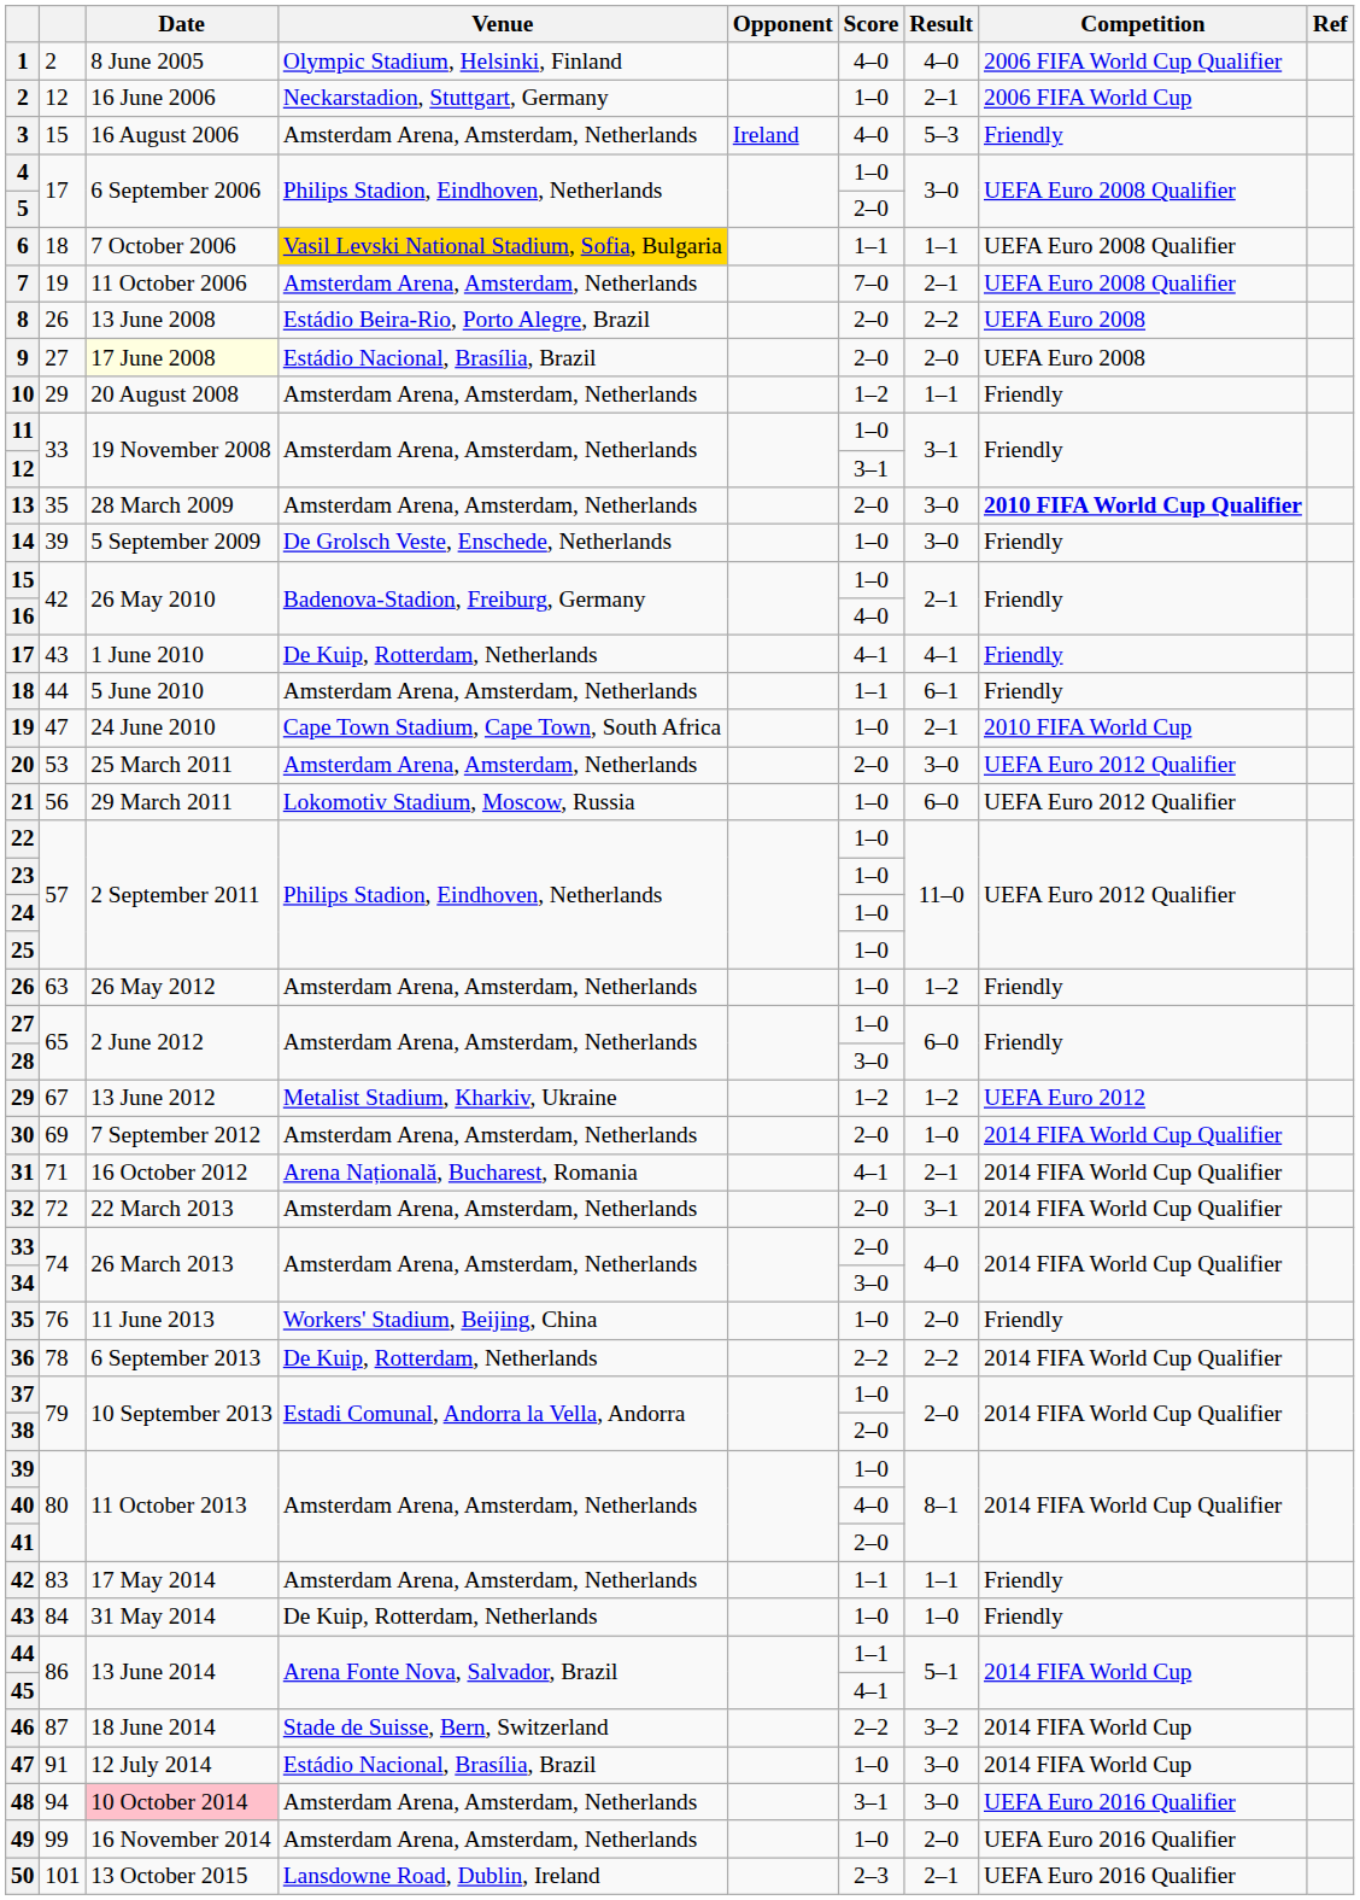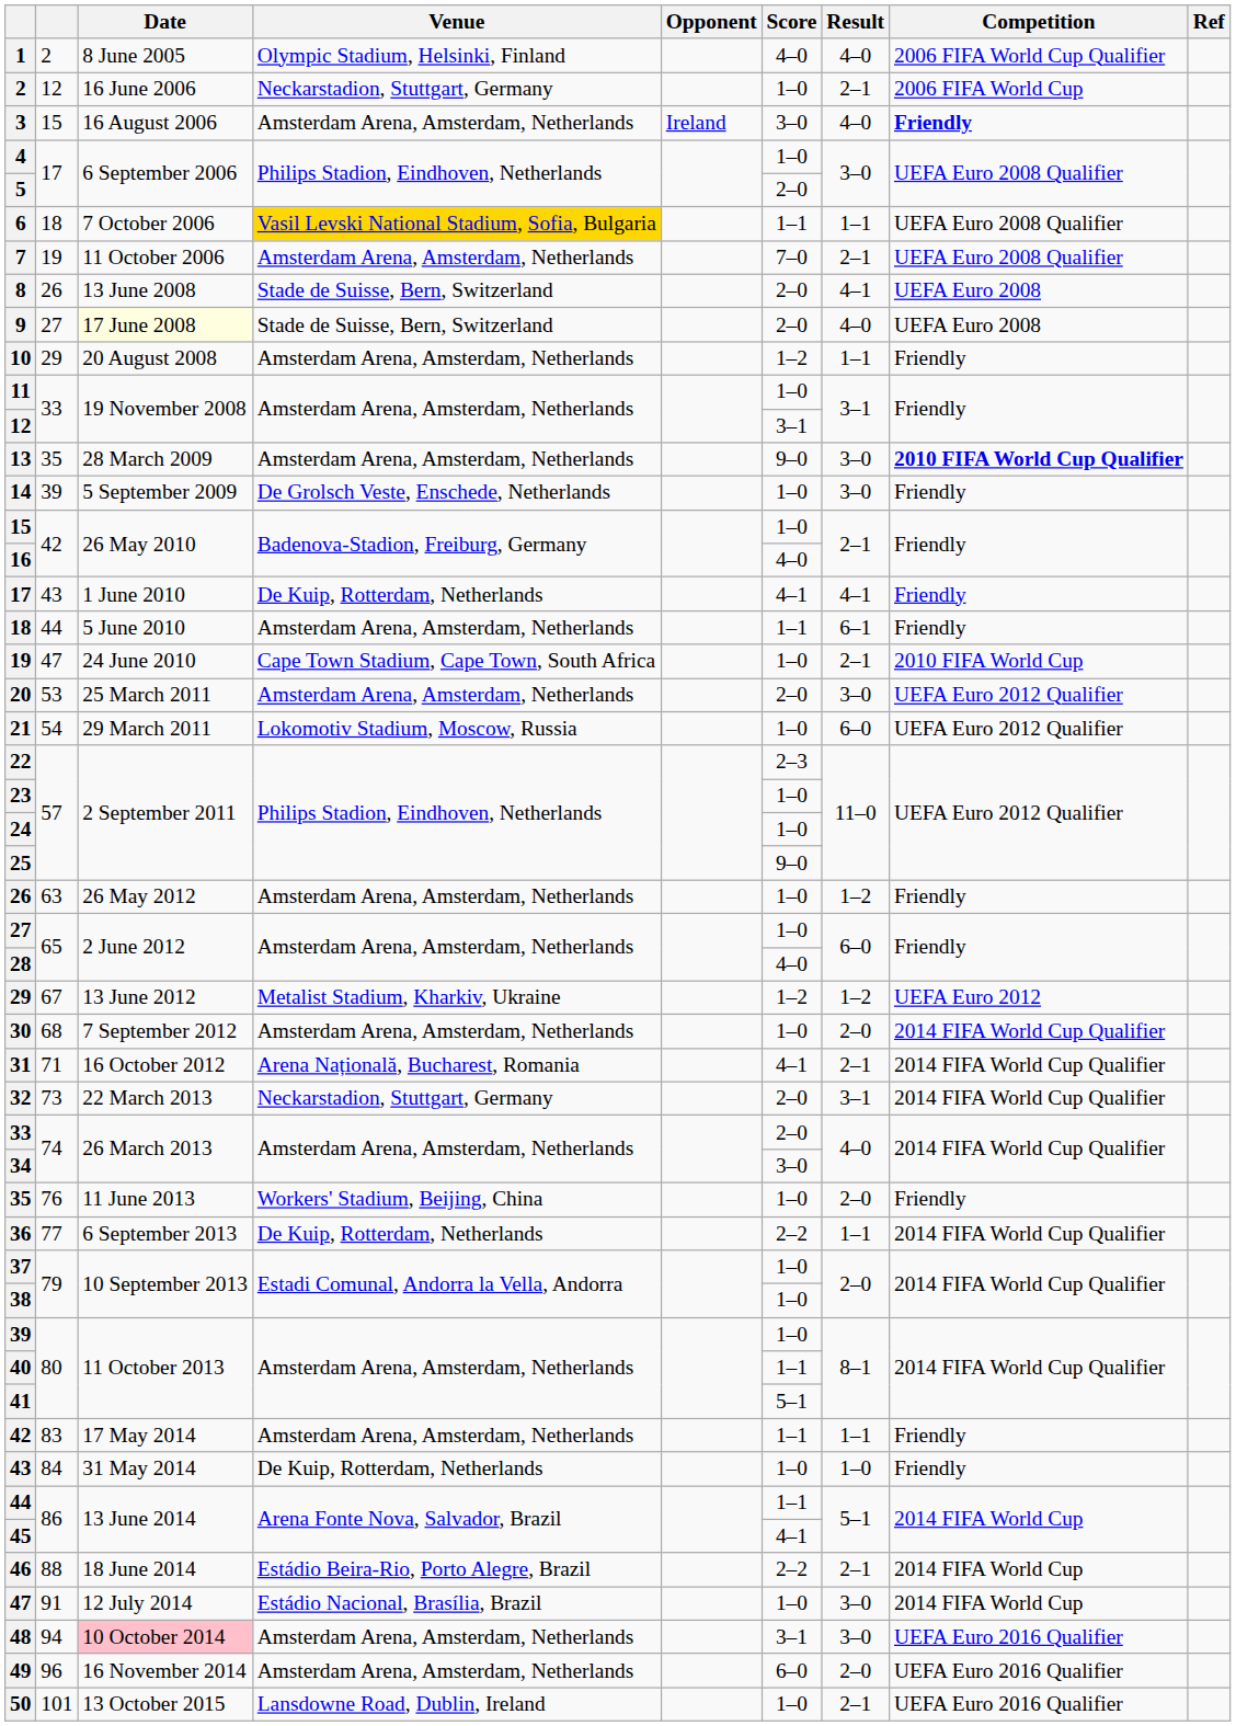 <table class="wikitable sortable plainrowheaders">
 <tr>
 <th class=unsortable></th>
 <th class=unsortable></th>
 <th class=unsortable>Date</th>
 <th class=unsortable>Venue</th>
 <th>Opponent</th>
 <th class=unsortable>Score</th>
 <th class=unsortable>Result</th>
 <th class=unsortable>Competition</th>
 <th class=unsortable>Ref</th>
 </tr>
 <tr>
 <th scope=row>1</th>
 <td>2</td>
 <td>8 June 2005</td>
 <td><a href='#'>Olympic Stadium</a>, <a href='#'>Helsinki</a>, Finland</td>
 <td></td>
 <td align=center>4–0</td>
 <td align=center>4–0</td>
 <td><a href='#'>2006 FIFA World Cup Qualifier</a></td>
 <td></td>
 </tr>
 <tr>
 <th scope=row>2</th>
 <td>12</td>
 <td>16 June 2006</td>
 <td><a href='#'>Neckarstadion</a>, <a href='#'>Stuttgart</a>, Germany</td>
 <td></td>
 <td align=center>1–0</td>
 <td align=center>2–1</td>
 <td><a href='#'>2006 FIFA World Cup</a></td>
 <td></td>
 </tr>
 <tr>
 <th scope=row>3</th>
 <td>15</td>
 <td>16 August 2006</td>
 <td>Amsterdam Arena, Amsterdam, Netherlands</td>
 <td> <a href='#'>Ireland</a></td>
+<td align=center>3–0</td>
 <td align=center>4–0</td>
-<td align=center>5–3</td>
-<td><a href='#'>Friendly</a></td>
+<td><strong><a href='#'>Friendly</a></strong></td>
 <td></td>
 </tr>
 <tr>
 <th scope=row>4</th>
 <td rowspan=2>17</td>
 <td rowspan=2>6 September 2006</td>
 <td rowspan=2><a href='#'>Philips Stadion</a>, <a href='#'>Eindhoven</a>, Netherlands</td>
 <td rowspan=2></td>
 <td align=center>1–0</td>
 <td rowspan=2 align=center>3–0</td>
 <td rowspan="2"><a href='#'>UEFA Euro 2008 Qualifier</a></td>
 <td rowspan=2></td>
 </tr>
 <tr>
 <th scope=row>5</th>
 <td align=center>2–0</td>
 </tr>
 <tr>
 <th scope=row>6</th>
 <td>18</td>
 <td>7 October 2006</td>
 <td style="background: gold;"><a href='#'>Vasil Levski National Stadium</a>, <a href='#'>Sofia</a>, Bulgaria</td>
 <td></td>
 <td align=center>1–1</td>
 <td align=center>1–1</td>
 <td>UEFA Euro 2008 Qualifier</td>
 <td></td>
 </tr>
 <tr>
 <th scope=row>7</th>
 <td>19</td>
 <td>11 October 2006</td>
 <td><a href='#'>Amsterdam Arena</a>, <a href='#'>Amsterdam</a>, Netherlands</td>
 <td></td>
 <td align=center>7–0</td>
 <td align=center>2–1</td>
 <td><a href='#'>UEFA Euro 2008 Qualifier</a></td>
 <td></td>
 </tr>
 <tr>
 <th scope=row>8</th>
 <td>26</td>
 <td>13 June 2008</td>
-<td><a href='#'>Estádio Beira-Rio</a>, <a href='#'>Porto Alegre</a>, Brazil</td>
+<td><a href='#'>Stade de Suisse</a>, <a href='#'>Bern</a>, Switzerland</td>
 <td></td>
 <td align=center>2–0</td>
-<td align=center>2–2</td>
+<td align=center>4–1</td>
 <td><a href='#'>UEFA Euro 2008</a></td>
 <td></td>
 </tr>
 <tr>
 <th scope=row>9</th>
 <td>27</td>
 <td style="background: lightyellow;">17 June 2008</td>
-<td><a href='#'>Estádio Nacional</a>, <a href='#'>Brasília</a>, Brazil</td>
+<td>Stade de Suisse, Bern, Switzerland</td>
 <td></td>
 <td align=center>2–0</td>
-<td align=center>2–0</td>
+<td align=center>4–0</td>
 <td>UEFA Euro 2008</td>
 <td></td>
 </tr>
 <tr>
 <th scope=row>10</th>
 <td>29</td>
 <td>20 August 2008</td>
 <td>Amsterdam Arena, Amsterdam, Netherlands</td>
 <td></td>
 <td align=center>1–2</td>
 <td align=center>1–1</td>
 <td>Friendly</td>
 <td></td>
 </tr>
 <tr>
 <th scope=row>11</th>
 <td rowspan=2>33</td>
 <td rowspan=2>19 November 2008</td>
 <td rowspan="2">Amsterdam Arena, Amsterdam, Netherlands</td>
 <td rowspan=2></td>
 <td align=center>1–0</td>
 <td rowspan=2 align=center>3–1</td>
 <td rowspan=2>Friendly</td>
 <td rowspan=2></td>
 </tr>
 <tr>
 <th scope=row>12</th>
 <td align=center>3–1</td>
 </tr>
 <tr>
 <th scope=row>13</th>
 <td>35</td>
 <td>28 March 2009</td>
 <td>Amsterdam Arena, Amsterdam, Netherlands</td>
 <td></td>
-<td align=center>2–0</td>
+<td align=center>9–0</td>
 <td align=center>3–0</td>
 <td><strong><a href='#'>2010 FIFA World Cup Qualifier</a></strong></td>
 <td></td>
 </tr>
 <tr>
 <th scope=row>14</th>
 <td>39</td>
 <td>5 September 2009</td>
 <td><a href='#'>De Grolsch Veste</a>, <a href='#'>Enschede</a>, Netherlands</td>
 <td></td>
 <td align=center>1–0</td>
 <td align=center>3–0</td>
 <td>Friendly</td>
 <td></td>
 </tr>
 <tr>
 <th scope=row>15</th>
 <td rowspan=2>42</td>
 <td rowspan=2>26 May 2010</td>
 <td rowspan=2><a href='#'>Badenova-Stadion</a>, <a href='#'>Freiburg</a>, Germany</td>
 <td rowspan=2></td>
 <td align=center>1–0</td>
 <td rowspan=2 align=center>2–1</td>
 <td rowspan="2">Friendly</td>
 <td rowspan="2"></td>
 </tr>
 <tr>
 <th scope=row>16</th>
 <td align=center>4–0</td>
 </tr>
 <tr>
 <th scope=row>17</th>
 <td>43</td>
 <td>1 June 2010</td>
 <td><a href='#'>De Kuip</a>, <a href='#'>Rotterdam</a>, Netherlands</td>
 <td></td>
 <td align=center>4–1</td>
 <td align=center>4–1</td>
 <td><a href='#'>Friendly</a></td>
 <td></td>
 </tr>
 <tr>
 <th scope=row>18</th>
 <td>44</td>
 <td>5 June 2010</td>
 <td>Amsterdam Arena, Amsterdam, Netherlands</td>
 <td></td>
 <td align=center>1–1</td>
 <td align=center>6–1</td>
 <td>Friendly</td>
 <td></td>
 </tr>
 <tr>
 <th scope=row>19</th>
 <td>47</td>
 <td>24 June 2010</td>
 <td><a href='#'>Cape Town Stadium</a>, <a href='#'>Cape Town</a>, South Africa</td>
 <td></td>
 <td align=center>1–0</td>
 <td align=center>2–1</td>
 <td><a href='#'>2010 FIFA World Cup</a></td>
 <td></td>
 </tr>
 <tr>
 <th scope=row>20</th>
 <td>53</td>
 <td>25 March 2011</td>
 <td><a href='#'>Amsterdam Arena</a>, <a href='#'>Amsterdam</a>, Netherlands</td>
 <td></td>
 <td align=center>2–0</td>
 <td align=center>3–0</td>
 <td><a href='#'>UEFA Euro 2012 Qualifier</a></td>
 <td></td>
 </tr>
 <tr>
 <th scope=row>21</th>
-<td>56</td>
+<td>54</td>
 <td>29 March 2011</td>
 <td><a href='#'>Lokomotiv Stadium</a>, <a href='#'>Moscow</a>, Russia</td>
 <td></td>
 <td align=center>1–0</td>
 <td align=center>6–0</td>
 <td>UEFA Euro 2012 Qualifier</td>
 <td></td>
 </tr>
 <tr>
 <th scope=row>22</th>
 <td rowspan=4>57</td>
 <td rowspan=4>2 September 2011</td>
 <td rowspan=4><a href='#'>Philips Stadion</a>, <a href='#'>Eindhoven</a>, Netherlands</td>
 <td rowspan=4></td>
-<td align=center>1–0</td>
+<td align=center>2–3</td>
 <td rowspan=4 align=center>11–0</td>
 <td rowspan="4">UEFA Euro 2012 Qualifier</td>
 <td rowspan="4"></td>
 </tr>
 <tr>
 <th scope=row>23</th>
 <td align=center>1–0</td>
 </tr>
 <tr>
 <th scope=row>24</th>
 <td align=center>1–0</td>
 </tr>
 <tr>
 <th scope=row>25</th>
-<td align=center>1–0</td>
+<td align=center>9–0</td>
 </tr>
 <tr>
 <th scope=row>26</th>
 <td>63</td>
 <td>26 May 2012</td>
 <td>Amsterdam Arena, Amsterdam, Netherlands</td>
 <td></td>
 <td align=center>1–0</td>
 <td align=center>1–2</td>
 <td>Friendly</td>
 <td></td>
 </tr>
 <tr>
 <th scope=row>27</th>
 <td rowspan=2>65</td>
 <td rowspan=2>2 June 2012</td>
 <td rowspan="2">Amsterdam Arena, Amsterdam, Netherlands</td>
 <td rowspan="2"></td>
 <td align=center>1–0</td>
 <td rowspan=2 align=center>6–0</td>
 <td rowspan="2">Friendly</td>
 <td rowspan="2"></td>
 </tr>
 <tr>
 <th scope=row>28</th>
-<td align=center>3–0</td>
+<td align=center>4–0</td>
 </tr>
 <tr>
 <th scope=row>29</th>
 <td>67</td>
 <td>13 June 2012</td>
 <td><a href='#'>Metalist Stadium</a>, <a href='#'>Kharkiv</a>, Ukraine</td>
 <td></td>
 <td align=center>1–2</td>
 <td align=center>1–2</td>
 <td><a href='#'>UEFA Euro 2012</a></td>
 <td></td>
 </tr>
 <tr>
 <th scope=row>30</th>
-<td>69</td>
+<td>68</td>
 <td>7 September 2012</td>
 <td>Amsterdam Arena, Amsterdam, Netherlands</td>
 <td></td>
+<td align=center>1–0</td>
 <td align=center>2–0</td>
-<td align=center>1–0</td>
 <td><a href='#'>2014 FIFA World Cup Qualifier</a></td>
 <td></td>
 </tr>
 <tr>
 <th scope=row>31</th>
 <td>71</td>
 <td>16 October 2012</td>
 <td><a href='#'>Arena Națională</a>, <a href='#'>Bucharest</a>, Romania</td>
 <td></td>
 <td align=center>4–1</td>
 <td align=center>2–1</td>
 <td>2014 FIFA World Cup Qualifier</td>
 <td></td>
 </tr>
 <tr>
 <th scope=row>32</th>
-<td>72</td>
+<td>73</td>
 <td>22 March 2013</td>
-<td>Amsterdam Arena, Amsterdam, Netherlands</td>
+<td><a href='#'>Neckarstadion</a>, <a href='#'>Stuttgart</a>, Germany</td>
 <td></td>
 <td align=center>2–0</td>
 <td align=center>3–1</td>
 <td>2014 FIFA World Cup Qualifier</td>
 <td></td>
 </tr>
 <tr>
 <th scope=row>33</th>
 <td rowspan=2>74</td>
 <td rowspan=2>26 March 2013</td>
 <td rowspan="2">Amsterdam Arena, Amsterdam, Netherlands</td>
 <td rowspan="2"></td>
 <td align=center>2–0</td>
 <td rowspan=2 align=center>4–0</td>
 <td rowspan="2">2014 FIFA World Cup Qualifier</td>
 <td rowspan="2"></td>
 </tr>
 <tr>
 <th scope=row>34</th>
 <td align=center>3–0</td>
 </tr>
 <tr>
 <th scope=row>35</th>
 <td>76</td>
 <td>11 June 2013</td>
 <td><a href='#'>Workers' Stadium</a>, <a href='#'>Beijing</a>, China</td>
 <td></td>
 <td align=center>1–0</td>
 <td align=center>2–0</td>
 <td>Friendly</td>
 <td></td>
 </tr>
 <tr>
 <th scope=row>36</th>
-<td>78</td>
+<td>77</td>
 <td>6 September 2013</td>
 <td><a href='#'>De Kuip</a>, <a href='#'>Rotterdam</a>, Netherlands</td>
 <td></td>
 <td align=center>2–2</td>
-<td align=center>2–2</td>
+<td align=center>1–1</td>
 <td>2014 FIFA World Cup Qualifier</td>
 <td></td>
 </tr>
 <tr>
 <th scope=row>37</th>
 <td rowspan=2>79</td>
 <td rowspan=2>10 September 2013</td>
 <td rowspan=2><a href='#'>Estadi Comunal</a>, <a href='#'>Andorra la Vella</a>, Andorra</td>
 <td rowspan=2></td>
 <td align=center>1–0</td>
 <td rowspan=2 align=center>2–0</td>
 <td rowspan="2">2014 FIFA World Cup Qualifier</td>
 <td rowspan="2"></td>
 </tr>
 <tr>
 <th scope=row>38</th>
-<td align=center>2–0</td>
+<td align=center>1–0</td>
 </tr>
 <tr>
 <th scope=row>39</th>
 <td rowspan=3>80</td>
 <td rowspan=3>11 October 2013</td>
 <td rowspan="3">Amsterdam Arena, Amsterdam, Netherlands</td>
 <td rowspan=3></td>
 <td align=center>1–0</td>
 <td rowspan=3 align=center>8–1</td>
 <td rowspan="3">2014 FIFA World Cup Qualifier</td>
 <td rowspan="3"></td>
 </tr>
 <tr>
 <th scope=row>40</th>
-<td align=center>4–0</td>
+<td align=center>1–1</td>
 </tr>
 <tr>
 <th scope=row>41</th>
-<td align=center>2–0</td>
+<td align=center>5–1</td>
 </tr>
 <tr>
 <th scope=row>42</th>
 <td>83</td>
 <td>17 May 2014</td>
 <td>Amsterdam Arena, Amsterdam, Netherlands</td>
 <td></td>
 <td align=center>1–1</td>
 <td align=center>1–1</td>
 <td>Friendly</td>
 <td></td>
 </tr>
 <tr>
 <th scope=row>43</th>
 <td>84</td>
 <td>31 May 2014</td>
 <td>De Kuip, Rotterdam, Netherlands</td>
 <td></td>
 <td align=center>1–0</td>
 <td align=center>1–0</td>
 <td>Friendly</td>
 <td></td>
 </tr>
 <tr>
 <th scope=row>44</th>
 <td rowspan=2>86</td>
 <td rowspan=2>13 June 2014</td>
 <td rowspan=2><a href='#'>Arena Fonte Nova</a>, <a href='#'>Salvador</a>, Brazil</td>
 <td rowspan=2></td>
 <td align=center>1–1</td>
 <td rowspan=2 align=center>5–1</td>
 <td rowspan="2"><a href='#'>2014 FIFA World Cup</a></td>
 <td rowspan=2></td>
 </tr>
 <tr>
 <th scope=row>45</th>
 <td align=center>4–1</td>
 </tr>
 <tr>
 <th scope=row>46</th>
-<td>87</td>
+<td>88</td>
 <td>18 June 2014</td>
-<td><a href='#'>Stade de Suisse</a>, <a href='#'>Bern</a>, Switzerland</td>
+<td><a href='#'>Estádio Beira-Rio</a>, <a href='#'>Porto Alegre</a>, Brazil</td>
 <td></td>
 <td align=center>2–2</td>
-<td align=center>3–2</td>
+<td align=center>2–1</td>
 <td>2014 FIFA World Cup</td>
 <td></td>
 </tr>
 <tr>
 <th scope=row>47</th>
 <td>91</td>
 <td>12 July 2014</td>
 <td><a href='#'>Estádio Nacional</a>, <a href='#'>Brasília</a>, Brazil</td>
 <td></td>
 <td align=center>1–0</td>
 <td align=center>3–0</td>
 <td>2014 FIFA World Cup</td>
 <td></td>
 </tr>
 <tr>
 <th scope=row>48</th>
 <td>94</td>
 <td style="background: pink;">10 October 2014</td>
 <td>Amsterdam Arena, Amsterdam, Netherlands</td>
 <td></td>
 <td align=center>3–1</td>
 <td align=center>3–0</td>
 <td><a href='#'>UEFA Euro 2016 Qualifier</a></td>
 <td></td>
 </tr>
 <tr>
 <th scope=row>49</th>
-<td>99</td>
+<td>96</td>
 <td>16 November 2014</td>
 <td>Amsterdam Arena, Amsterdam, Netherlands</td>
 <td></td>
-<td align=center>1–0</td>
+<td align=center>6–0</td>
 <td align=center>2–0</td>
 <td>UEFA Euro 2016 Qualifier</td>
 <td></td>
 </tr>
 <tr>
 <th scope=row>50</th>
 <td>101</td>
 <td>13 October 2015</td>
 <td><a href='#'>Lansdowne Road</a>, <a href='#'>Dublin</a>, Ireland</td>
 <td></td>
-<td align=center>2–3</td>
+<td align=center>1–0</td>
 <td align=center>2–1</td>
 <td>UEFA Euro 2016 Qualifier</td>
 <td></td>
 </tr>
 </table>
